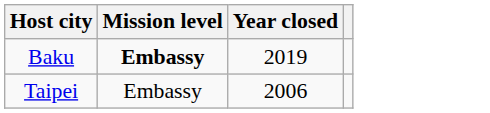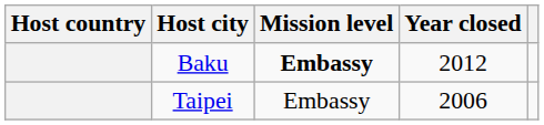 <table class="wikitable plainrowheaders" style="text-align:center;">
 <tr>
+<th scope="col">Host country</th>
 <th scope="col">Host city</th>
 <th scope="col">Mission level</th>
 <th scope="col">Year closed</th>
 <th scope="col"></th>
 </tr>
 <tr>
+<th scope="row"></th>
 <td><a href='#'>Baku</a></td>
 <td><strong>Embassy</strong></td>
-<td>2019</td>
+<td>2012</td>
 <td></td>
 </tr>
 <tr>
+<th scope="row"></th>
 <td><a href='#'>Taipei</a></td>
 <td>Embassy</td>
 <td>2006</td>
 <td></td>
 </tr>
 </table>
